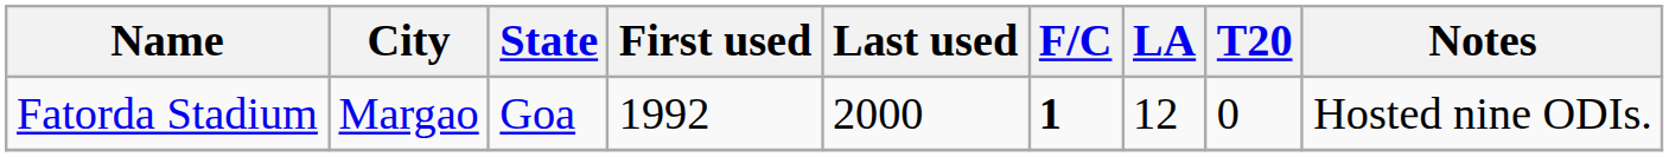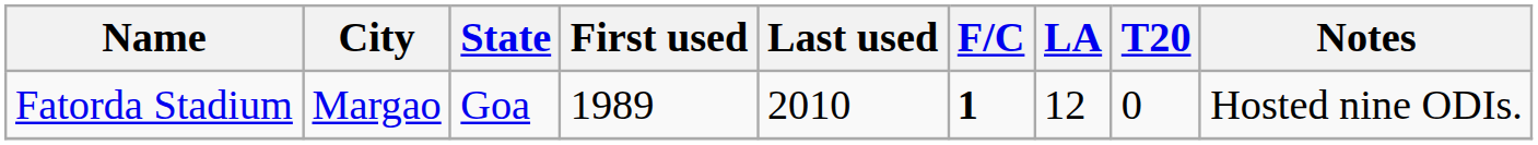 <table class ="wikitable sortable">
 <tr>
 <th>Name</th>
 <th>City</th>
 <th><a href='#'>State</a></th>
 <th>First used</th>
 <th>Last used</th>
 <th><a href='#'>F/C</a></th>
 <th><a href='#'>LA</a></th>
 <th><a href='#'>T20</a></th>
 <th>Notes</th>
 </tr>
 <tr>
 <td><a href='#'>Fatorda Stadium</a></td>
 <td><a href='#'>Margao</a></td>
 <td><a href='#'>Goa</a></td>
-<td>1992</td>
-<td>2000</td>
+<td>1989</td>
+<td>2010</td>
 <td><strong>1</strong></td>
 <td>12</td>
 <td>0</td>
 <td>Hosted nine ODIs.</td>
 </tr>
 <tr>
 </tr>
 </table>
